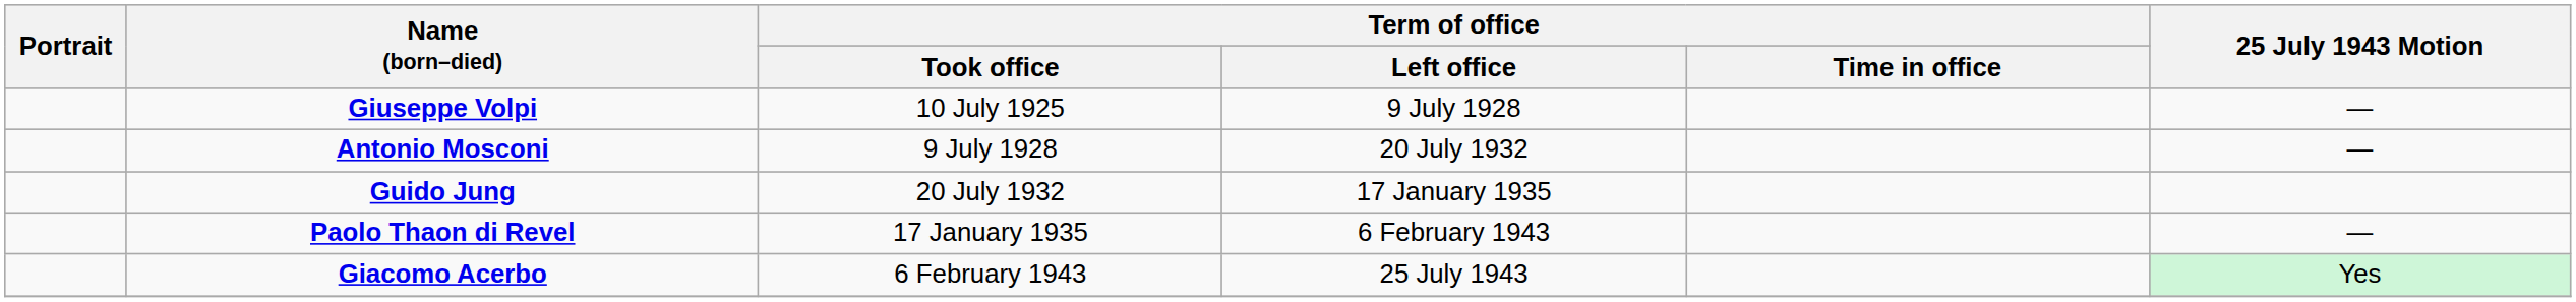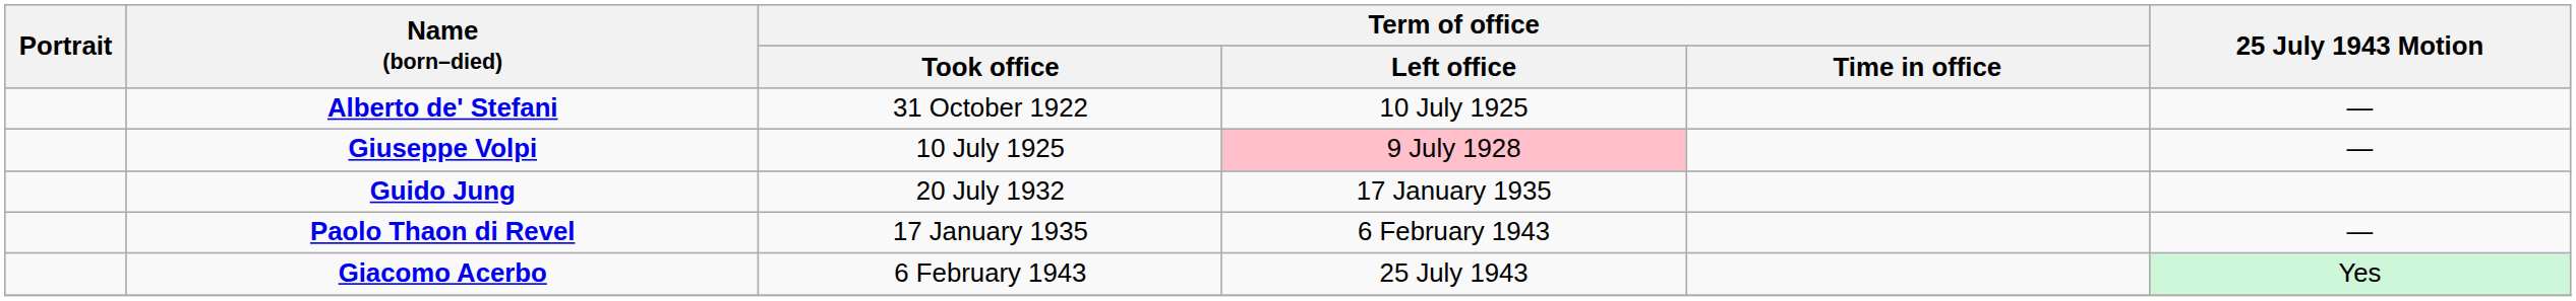 <table class="wikitable" style="text-align:center;" style="width=90%">
 <tr>
 <th width=1% rowspan=2>Portrait</th>
 <th width=15% rowspan=2>Name<br><small>(born–died)</small></th>
 <th width=30% colspan=3>Term of office</th>
 <th width=10% rowspan=2>25 July 1943 Motion</th>
 </tr>
 <tr style="text-align:center;">
 <th width=11%>Took office</th>
 <th width=11%>Left office</th>
 <th width=11%>Time in office</th>
 </tr>
 <tr>
 <td></td>
-<td><strong><a href='#'>Giuseppe Volpi</a></strong><br></td>
+<td><strong><a href='#'>Alberto de' Stefani</a></strong><br></td>
+<td>31 October 1922</td>
 <td>10 July 1925</td>
-<td>9 July 1928</td>
 <td></td>
 <td align=center>—</td>
 </tr>
 <tr>
 <td></td>
-<td><strong><a href='#'>Antonio Mosconi</a></strong><br></td>
-<td>9 July 1928</td>
-<td>20 July 1932</td>
+<td><strong><a href='#'>Giuseppe Volpi</a></strong><br></td>
+<td>10 July 1925</td>
+<td style="background: pink;">9 July 1928</td>
 <td></td>
 <td align=center>—</td>
 </tr>
 <tr>
 <td></td>
 <td><strong><a href='#'>Guido Jung</a></strong><br></td>
 <td>20 July 1932</td>
 <td>17 January 1935</td>
 <td></td>
 </tr>
 <tr>
 <td></td>
 <td><strong><a href='#'>Paolo Thaon di Revel</a></strong><br></td>
 <td>17 January 1935</td>
 <td>6 February 1943</td>
 <td></td>
 <td align=center>—</td>
 </tr>
 <tr>
 <td></td>
 <td><strong><a href='#'>Giacomo Acerbo</a></strong><br></td>
 <td>6 February 1943</td>
 <td>25 July 1943</td>
 <td></td>
 <td align=center style="background:#CEF6D8">Yes</td>
 </tr>
 <tr>
 </tr>
 </table>
